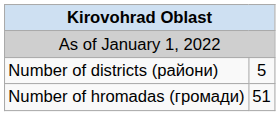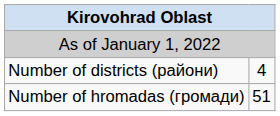 <table class="wikitable">
 <tr>
 <td colspan="2" style="background:#CEE0F2; color:black; text-align:center;"><strong>Kirovohrad Oblast</strong></td>
 </tr>
 <tr>
 <td colspan="2" style="background:#CFCFCF; color:black; text-align:center;">As of January 1, 2022</td>
 </tr>
 <tr>
 <td>Number of districts (райони)</td>
-<td align="center">5</td>
+<td align="center">4</td>
 </tr>
 <tr>
 <td>Number of hromadas (громади)</td>
 <td align="center">51</td>
 </tr>
 </table>
